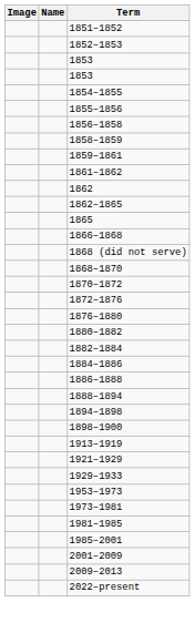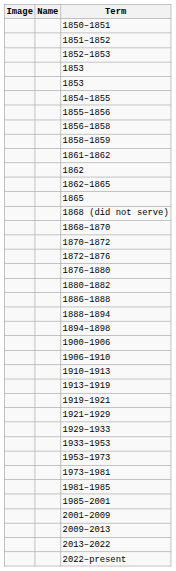 <table class="wikitable sortable">
 <tr>
 <th>Image</th>
 <th>Name</th>
 <th>Term</th>
+</tr>
+<tr>
+<td></td>
+<td></td>
+<td>1850–1851</td>
 </tr>
 <tr>
 <td></td>
 <td></td>
 <td>1851–1852</td>
 </tr>
 <tr>
 <td></td>
 <td></td>
 <td>1852–1853</td>
 </tr>
 <tr>
 <td></td>
 <td></td>
 <td>1853</td>
 </tr>
 <tr>
 <td></td>
 <td></td>
 <td>1853</td>
 </tr>
 <tr>
 <td></td>
 <td></td>
 <td>1854–1855</td>
 </tr>
 <tr>
 <td></td>
 <td></td>
 <td>1855–1856</td>
 </tr>
 <tr>
 <td></td>
 <td></td>
 <td>1856–1858</td>
 </tr>
 <tr>
 <td></td>
 <td></td>
 <td>1858–1859</td>
 </tr>
 <tr>
 <td></td>
 <td></td>
-<td>1859–1861</td>
-</tr>
-<tr>
-<td></td>
-<td></td>
 <td>1861–1862</td>
 </tr>
 <tr>
 <td></td>
 <td></td>
 <td>1862</td>
 </tr>
 <tr>
 <td></td>
 <td></td>
 <td>1862–1865</td>
 </tr>
 <tr>
 <td></td>
 <td></td>
 <td>1865</td>
-</tr>
-<tr>
-<td></td>
-<td></td>
-<td>1866–1868</td>
 </tr>
 <tr>
 <td></td>
 <td></td>
 <td>1868 (did not serve)</td>
 </tr>
 <tr>
 <td></td>
 <td></td>
 <td>1868–1870</td>
 </tr>
 <tr>
 <td></td>
 <td></td>
 <td>1870–1872</td>
 </tr>
 <tr>
 <td></td>
 <td></td>
 <td>1872–1876</td>
 </tr>
 <tr>
 <td></td>
 <td></td>
 <td>1876–1880</td>
 </tr>
 <tr>
 <td></td>
 <td></td>
 <td>1880–1882</td>
 </tr>
 <tr>
 <td></td>
 <td></td>
-<td>1882–1884</td>
-</tr>
-<tr>
-<td></td>
-<td></td>
-<td>1884–1886</td>
-</tr>
-<tr>
-<td></td>
-<td></td>
 <td>1886–1888</td>
 </tr>
 <tr>
 <td></td>
 <td></td>
 <td>1888–1894</td>
 </tr>
 <tr>
 <td></td>
 <td></td>
 <td>1894–1898</td>
 </tr>
 <tr>
 <td></td>
 <td></td>
-<td>1898–1900</td>
+<td>1900–1906</td>
+</tr>
+<tr>
+<td></td>
+<td></td>
+<td>1906–1910</td>
+</tr>
+<tr>
+<td></td>
+<td></td>
+<td>1910–1913</td>
 </tr>
 <tr>
 <td></td>
 <td></td>
 <td>1913–1919</td>
+</tr>
+<tr>
+<td></td>
+<td></td>
+<td>1919–1921</td>
 </tr>
 <tr>
 <td></td>
 <td></td>
 <td>1921–1929</td>
 </tr>
 <tr>
 <td></td>
 <td></td>
 <td>1929–1933</td>
+</tr>
+<tr>
+<td></td>
+<td></td>
+<td>1933–1953</td>
 </tr>
 <tr>
 <td></td>
 <td></td>
 <td>1953–1973</td>
 </tr>
 <tr>
 <td></td>
 <td></td>
 <td>1973–1981</td>
 </tr>
 <tr>
 <td></td>
 <td></td>
 <td>1981–1985</td>
 </tr>
 <tr>
 <td></td>
 <td></td>
 <td>1985–2001</td>
 </tr>
 <tr>
 <td></td>
 <td></td>
 <td>2001–2009</td>
 </tr>
 <tr>
 <td></td>
 <td></td>
 <td>2009–2013</td>
 </tr>
 <tr>
 <td></td>
 <td></td>
+<td>2013–2022</td>
+</tr>
+<tr>
+<td></td>
+<td></td>
 <td>2022–present</td>
 </tr>
 </table>
